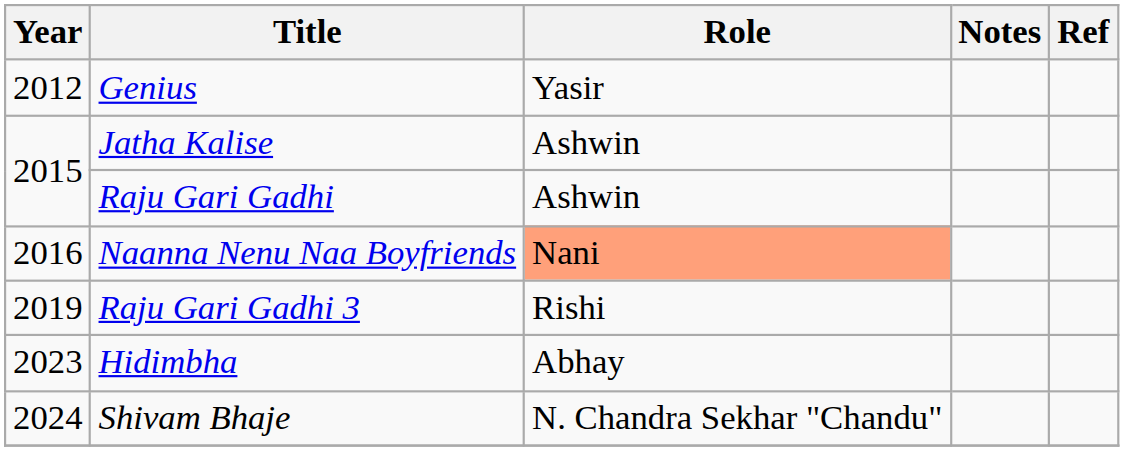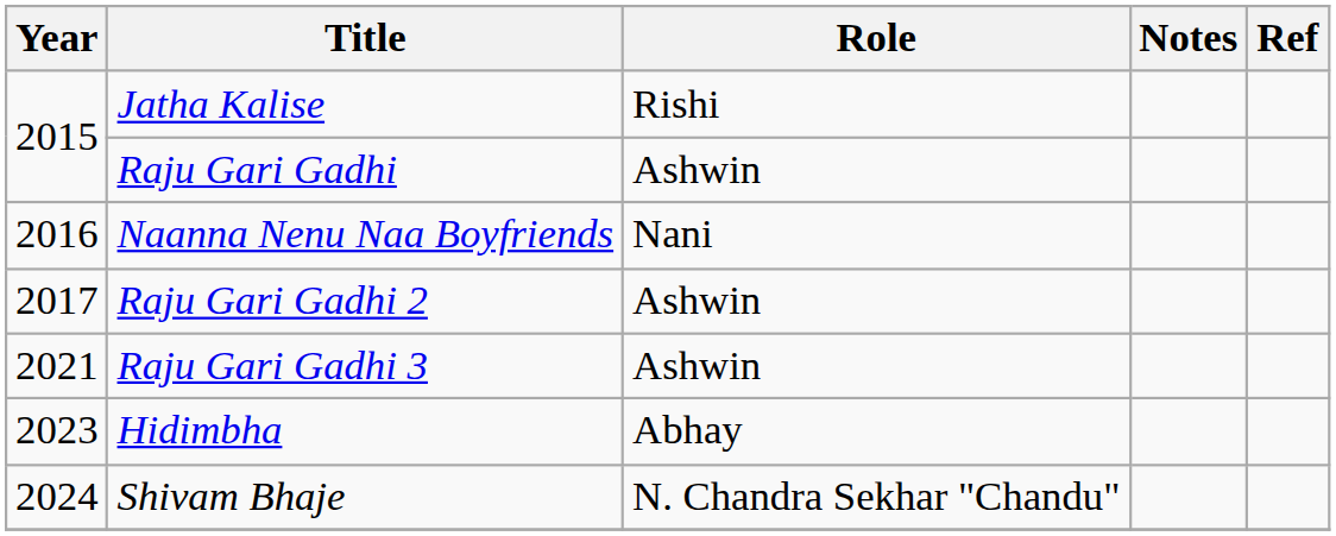 <table class="wikitable">
 <tr>
 <th>Year</th>
 <th>Title</th>
 <th>Role</th>
 <th>Notes</th>
 <th>Ref</th>
 </tr>
 <tr>
-<td>2012</td>
-<td><em><a href='#'>Genius</a></em></td>
-<td>Yasir</td>
-<td></td>
-<td></td>
-</tr>
-<tr>
 <td rowspan="2">2015</td>
 <td><em><a href='#'>Jatha Kalise</a></em></td>
-<td>Ashwin</td>
+<td>Rishi</td>
 <td></td>
 <td></td>
 </tr>
 <tr>
 <td><em><a href='#'>Raju Gari Gadhi</a></em></td>
 <td>Ashwin</td>
 <td></td>
 <td></td>
 </tr>
 <tr>
 <td>2016</td>
 <td><em><a href='#'>Naanna Nenu Naa Boyfriends</a></em></td>
-<td style="background: lightsalmon;">Nani</td>
+<td>Nani</td>
 <td></td>
 <td></td>
 </tr>
 <tr>
-<td>2019</td>
+<td>2017</td>
+<td><em><a href='#'>Raju Gari Gadhi 2</a></em></td>
+<td>Ashwin</td>
+<td></td>
+<td></td>
+</tr>
+<tr>
+<td>2021</td>
 <td><em><a href='#'>Raju Gari Gadhi 3</a></em></td>
-<td>Rishi</td>
+<td>Ashwin</td>
 <td></td>
 <td></td>
 </tr>
 <tr>
 <td>2023</td>
 <td><em><a href='#'>Hidimbha</a></em></td>
 <td>Abhay</td>
 <td></td>
 <td></td>
 </tr>
 <tr>
 <td>2024</td>
 <td><em>Shivam Bhaje</em></td>
 <td>N. Chandra Sekhar "Chandu"</td>
 <td></td>
 <td></td>
 </tr>
 <tr>
 </tr>
 </table>
